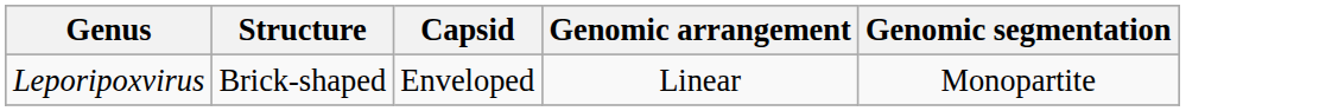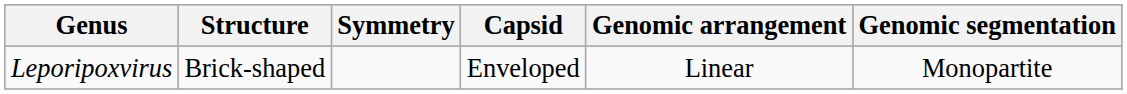 <table class="wikitable sortable" style="text-align:center">
 <tr>
 <th>Genus</th>
 <th>Structure</th>
+<th>Symmetry</th>
 <th>Capsid</th>
 <th>Genomic arrangement</th>
 <th>Genomic segmentation</th>
 </tr>
 <tr>
 <td><em>Leporipoxvirus</em></td>
 <td>Brick-shaped</td>
+<td></td>
 <td>Enveloped</td>
 <td>Linear</td>
 <td>Monopartite</td>
 </tr>
 </table>
